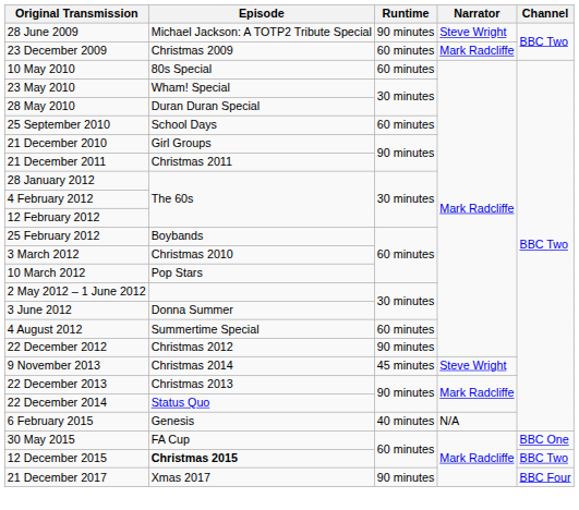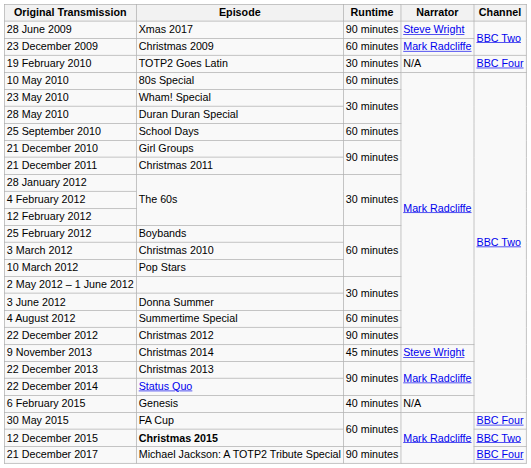 <table class="wikitable">
 <tr>
 <th>Original Transmission</th>
 <th>Episode</th>
 <th>Runtime</th>
 <th>Narrator</th>
 <th>Channel</th>
 </tr>
 <tr>
 <td>28 June 2009</td>
-<td>Michael Jackson: A TOTP2 Tribute Special</td>
+<td>Xmas 2017</td>
 <td>90 minutes</td>
 <td><a href='#'>Steve Wright</a></td>
 <td rowspan="2"><a href='#'>BBC Two</a></td>
 </tr>
 <tr>
 <td>23 December 2009</td>
 <td>Christmas 2009</td>
 <td>60 minutes</td>
 <td><a href='#'>Mark Radcliffe</a></td>
+</tr>
+<tr>
+<td>19 February 2010</td>
+<td>TOTP2 Goes Latin</td>
+<td>30 minutes</td>
+<td>N/A</td>
+<td><a href='#'>BBC Four</a></td>
 </tr>
 <tr>
 <td>10 May 2010</td>
 <td>80s Special</td>
 <td>60 minutes</td>
 <td rowspan="16"><a href='#'>Mark Radcliffe</a></td>
 <td rowspan="20"><a href='#'>BBC Two</a></td>
 </tr>
 <tr>
 <td>23 May 2010</td>
 <td>Wham! Special</td>
 <td rowspan="2">30 minutes</td>
 </tr>
 <tr>
 <td>28 May 2010</td>
 <td>Duran Duran Special</td>
 </tr>
 <tr>
 <td>25 September 2010</td>
 <td>School Days</td>
 <td>60 minutes</td>
 </tr>
 <tr>
 <td>21 December 2010</td>
 <td>Girl Groups</td>
 <td rowspan="2">90 minutes</td>
 </tr>
 <tr>
 <td>21 December 2011</td>
 <td>Christmas 2011</td>
 </tr>
 <tr>
 <td>28 January 2012</td>
 <td rowspan="3">The 60s</td>
 <td rowspan="3">30 minutes</td>
 </tr>
 <tr>
 <td>4 February 2012</td>
 </tr>
 <tr>
 <td>12 February 2012</td>
 </tr>
 <tr>
 <td>25 February 2012</td>
 <td>Boybands</td>
 <td rowspan="3">60 minutes</td>
 </tr>
 <tr>
 <td>3 March 2012</td>
 <td>Christmas 2010</td>
 </tr>
 <tr>
 <td>10 March 2012</td>
 <td>Pop Stars</td>
 </tr>
 <tr>
 <td>2 May 2012 – 1 June 2012</td>
 <td></td>
 <td rowspan="2">30 minutes</td>
 </tr>
 <tr>
 <td>3 June 2012</td>
 <td>Donna Summer</td>
 </tr>
 <tr>
 <td>4 August 2012</td>
 <td>Summertime Special</td>
 <td>60 minutes</td>
 </tr>
 <tr>
 <td>22 December 2012</td>
 <td>Christmas 2012</td>
 <td>90 minutes</td>
 </tr>
 <tr>
 <td>9 November 2013</td>
 <td>Christmas 2014</td>
 <td>45 minutes</td>
 <td><a href='#'>Steve Wright</a></td>
 </tr>
 <tr>
 <td>22 December 2013</td>
 <td>Christmas 2013</td>
 <td rowspan="2">90 minutes</td>
 <td rowspan="2"><a href='#'>Mark Radcliffe</a></td>
 </tr>
 <tr>
 <td>22 December 2014</td>
 <td><a href='#'>Status Quo</a></td>
 </tr>
 <tr>
 <td>6 February 2015</td>
 <td>Genesis</td>
 <td>40 minutes</td>
 <td>N/A</td>
 </tr>
 <tr>
 <td>30 May 2015</td>
 <td>FA Cup</td>
 <td rowspan="2">60 minutes</td>
 <td rowspan="3"><a href='#'>Mark Radcliffe</a></td>
-<td><a href='#'>BBC One</a></td>
+<td><a href='#'>BBC Four</a></td>
 </tr>
 <tr>
 <td>12 December 2015</td>
 <td><strong>Christmas 2015</strong></td>
 <td><a href='#'>BBC Two</a></td>
 </tr>
 <tr>
 <td>21 December 2017</td>
-<td>Xmas 2017</td>
+<td>Michael Jackson: A TOTP2 Tribute Special</td>
 <td>90 minutes</td>
 <td><a href='#'>BBC Four</a></td>
 </tr>
 </table>
